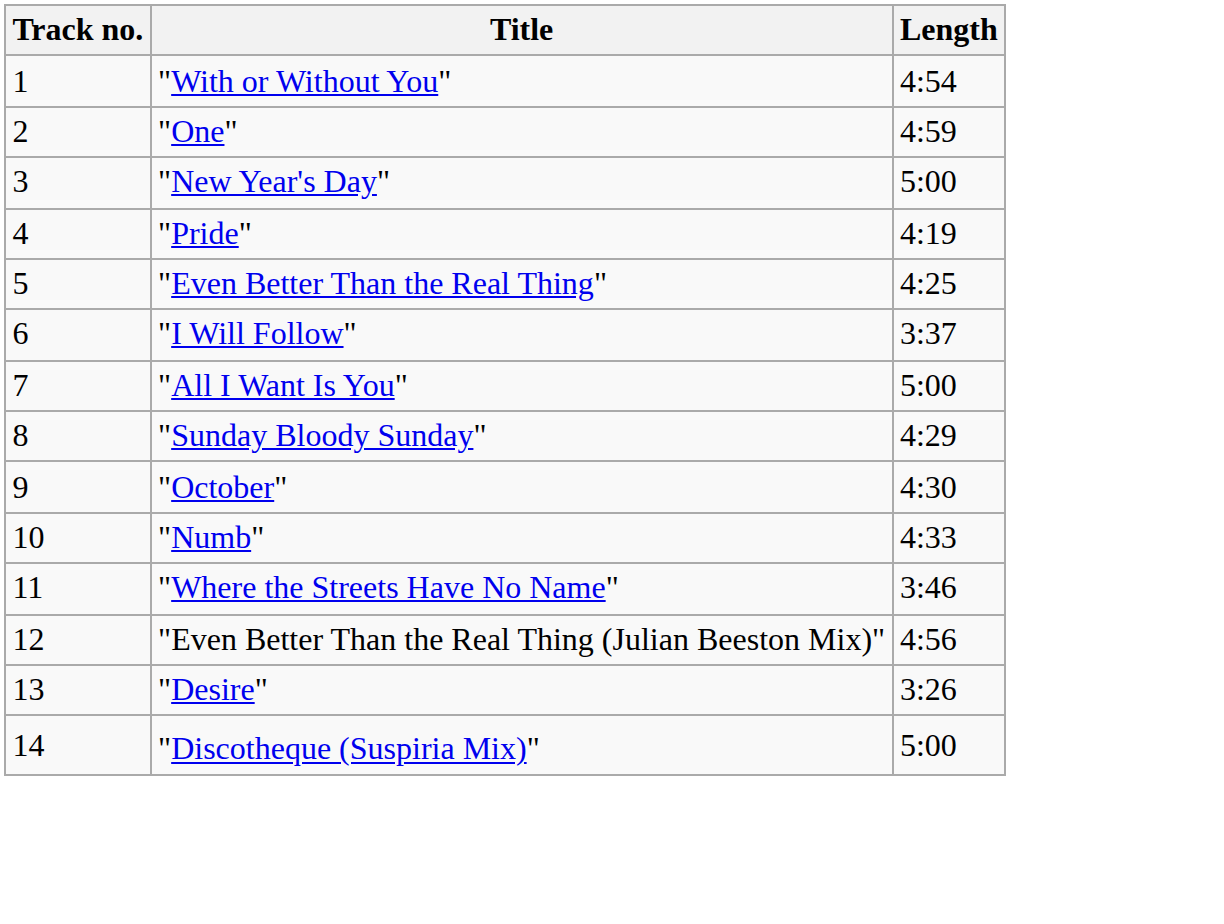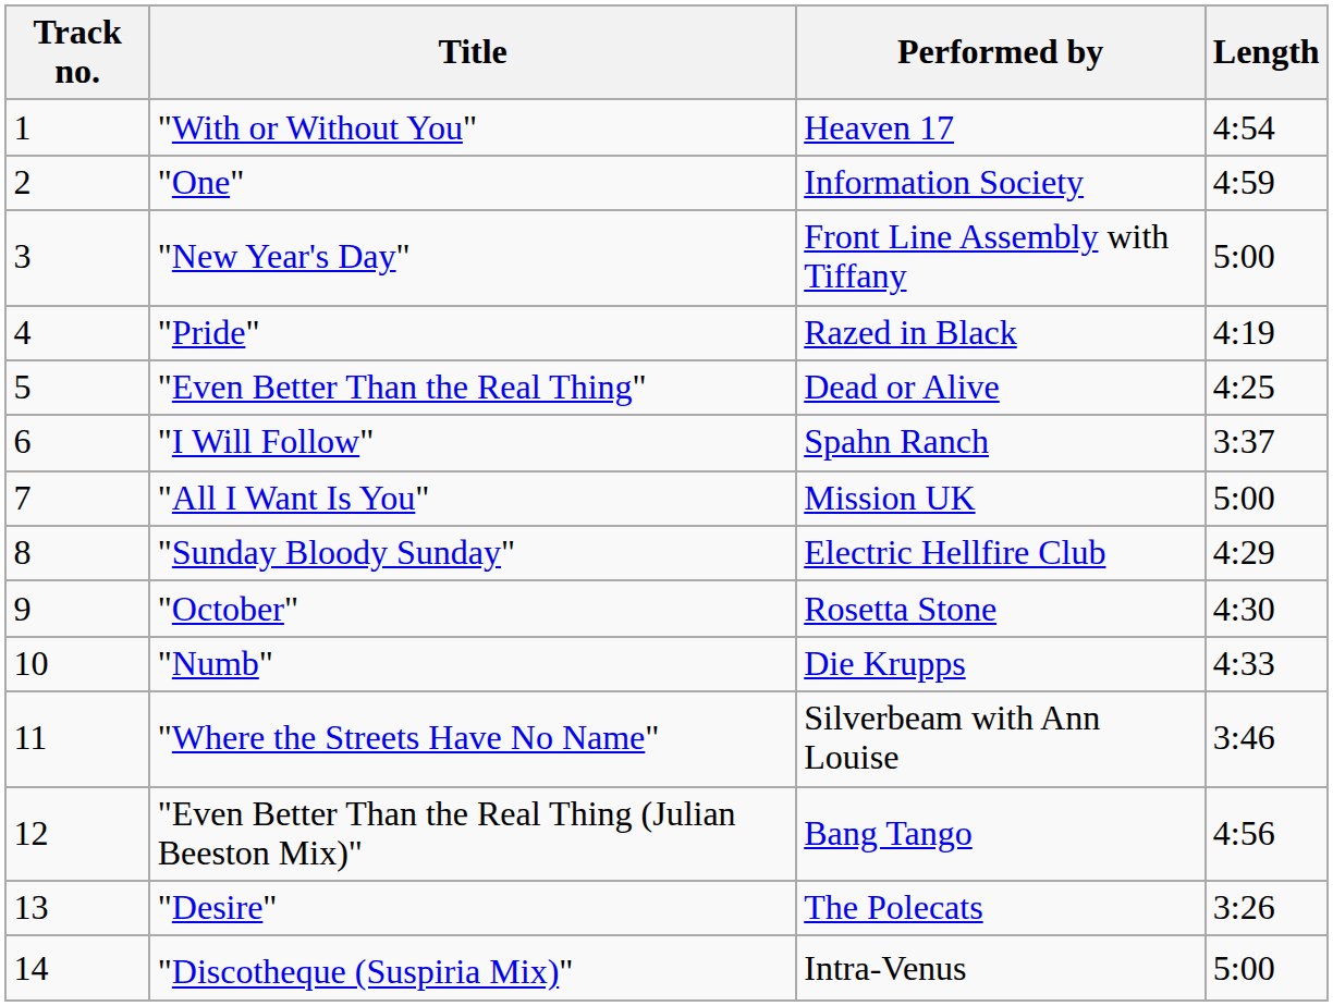 <table class="wikitable">
 <tr>
 <th>Track no.</th>
 <th>Title</th>
+<th>Performed by</th>
 <th>Length</th>
 </tr>
 <tr>
 <td>1</td>
 <td>"<a href='#'>With or Without You</a>"</td>
+<td><a href='#'>Heaven 17</a></td>
 <td>4:54</td>
 </tr>
 <tr>
 <td>2</td>
 <td>"<a href='#'>One</a>"</td>
+<td><a href='#'>Information Society</a></td>
 <td>4:59</td>
 </tr>
 <tr>
 <td>3</td>
 <td>"<a href='#'>New Year's Day</a>"</td>
+<td><a href='#'>Front Line Assembly</a> with <a href='#'>Tiffany</a></td>
 <td>5:00</td>
 </tr>
 <tr>
 <td>4</td>
 <td>"<a href='#'>Pride</a>"</td>
+<td><a href='#'>Razed in Black</a></td>
 <td>4:19</td>
 </tr>
 <tr>
 <td>5</td>
 <td>"<a href='#'>Even Better Than the Real Thing</a>"</td>
+<td><a href='#'>Dead or Alive</a></td>
 <td>4:25</td>
 </tr>
 <tr>
 <td>6</td>
 <td>"<a href='#'>I Will Follow</a>"</td>
+<td><a href='#'>Spahn Ranch</a></td>
 <td>3:37</td>
 </tr>
 <tr>
 <td>7</td>
 <td>"<a href='#'>All I Want Is You</a>"</td>
+<td><a href='#'>Mission UK</a></td>
 <td>5:00</td>
 </tr>
 <tr>
 <td>8</td>
 <td>"<a href='#'>Sunday Bloody Sunday</a>"</td>
+<td><a href='#'>Electric Hellfire Club</a></td>
 <td>4:29</td>
 </tr>
 <tr>
 <td>9</td>
 <td>"<a href='#'>October</a>"</td>
+<td><a href='#'>Rosetta Stone</a></td>
 <td>4:30</td>
 </tr>
 <tr>
 <td>10</td>
 <td>"<a href='#'>Numb</a>"</td>
+<td><a href='#'>Die Krupps</a></td>
 <td>4:33</td>
 </tr>
 <tr>
 <td>11</td>
 <td>"<a href='#'>Where the Streets Have No Name</a>"</td>
+<td>Silverbeam with Ann Louise</td>
 <td>3:46</td>
 </tr>
 <tr>
 <td>12</td>
 <td>"Even Better Than the Real Thing (Julian Beeston Mix)"</td>
+<td><a href='#'>Bang Tango</a></td>
 <td>4:56</td>
 </tr>
 <tr>
 <td>13</td>
 <td>"<a href='#'>Desire</a>"</td>
+<td><a href='#'>The Polecats</a></td>
 <td>3:26</td>
 </tr>
 <tr>
 <td>14</td>
 <td>"<a href='#'>Discotheque (Suspiria Mix)</a>"<sup></sup></td>
+<td>Intra-Venus</td>
 <td>5:00</td>
 </tr>
 </table>
